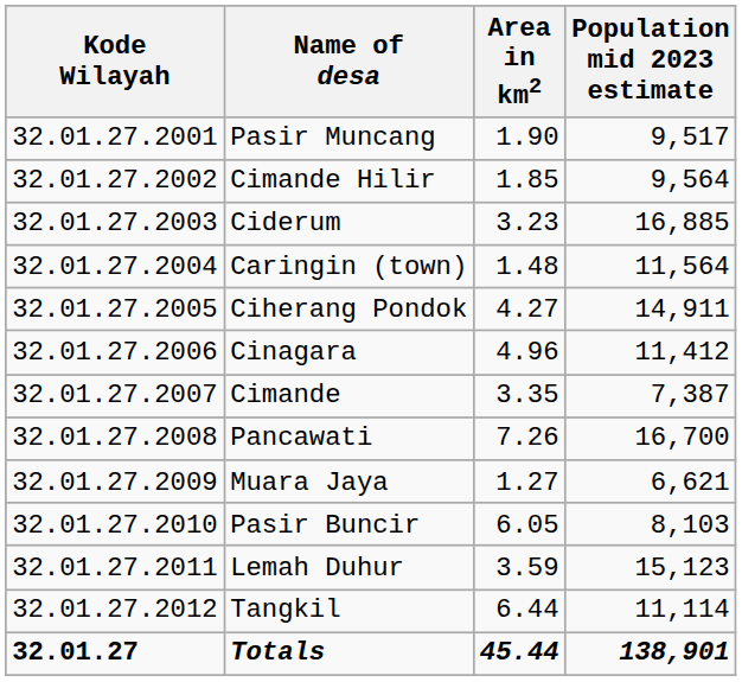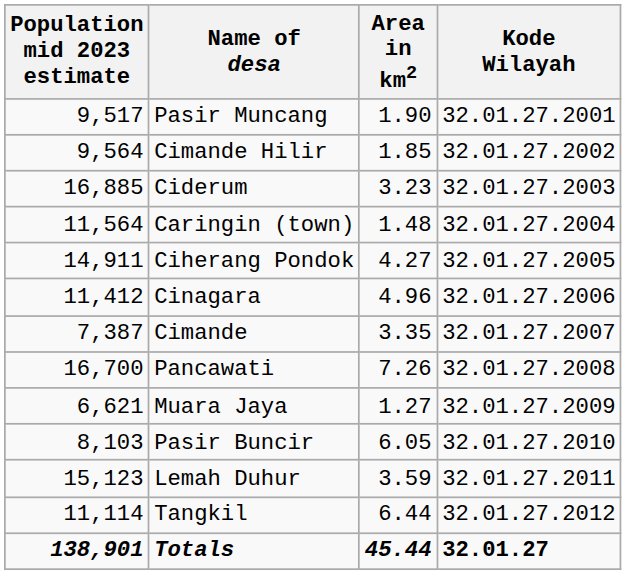 <table class="wikitable">
 <tr>
-<th>Kode <br>Wilayah</th>
+<th>Population<br>mid 2023<br>estimate</th>
 <th>Name of <br> <em>desa</em></th>
 <th>Area <br>in <br>km<sup>2</sup></th>
-<th>Population<br>mid 2023<br>estimate</th>
+<th>Kode <br>Wilayah</th>
 </tr>
 <tr>
-<td>32.01.27.2001</td>
+<td align="right">9,517</td>
 <td>Pasir Muncang</td>
 <td align="right">1.90</td>
-<td align="right">9,517</td>
+<td>32.01.27.2001</td>
 </tr>
 <tr>
-<td>32.01.27.2002</td>
+<td align="right">9,564</td>
 <td>Cimande Hilir</td>
 <td align="right">1.85</td>
-<td align="right">9,564</td>
+<td>32.01.27.2002</td>
 </tr>
 <tr>
-<td>32.01.27.2003</td>
+<td align="right">16,885</td>
 <td>Ciderum</td>
 <td align="right">3.23</td>
-<td align="right">16,885</td>
+<td>32.01.27.2003</td>
 </tr>
 <tr>
-<td>32.01.27.2004</td>
+<td align="right">11,564</td>
 <td>Caringin (town)</td>
 <td align="right">1.48</td>
-<td align="right">11,564</td>
+<td>32.01.27.2004</td>
 </tr>
 <tr>
-<td>32.01.27.2005</td>
+<td align="right">14,911</td>
 <td>Ciherang Pondok</td>
 <td align="right">4.27</td>
-<td align="right">14,911</td>
+<td>32.01.27.2005</td>
 </tr>
 <tr>
-<td>32.01.27.2006</td>
+<td align="right">11,412</td>
 <td>Cinagara</td>
 <td align="right">4.96</td>
-<td align="right">11,412</td>
+<td>32.01.27.2006</td>
 </tr>
 <tr>
-<td>32.01.27.2007</td>
+<td align="right">7,387</td>
 <td>Cimande</td>
 <td align="right">3.35</td>
-<td align="right">7,387</td>
+<td>32.01.27.2007</td>
 </tr>
 <tr>
-<td>32.01.27.2008</td>
+<td align="right">16,700</td>
 <td>Pancawati</td>
 <td align="right">7.26</td>
-<td align="right">16,700</td>
+<td>32.01.27.2008</td>
 </tr>
 <tr>
-<td>32.01.27.2009</td>
+<td align="right">6,621</td>
 <td>Muara Jaya</td>
 <td align="right">1.27</td>
-<td align="right">6,621</td>
+<td>32.01.27.2009</td>
 </tr>
 <tr>
-<td>32.01.27.2010</td>
+<td align="right">8,103</td>
 <td>Pasir Buncir</td>
 <td align="right">6.05</td>
-<td align="right">8,103</td>
+<td>32.01.27.2010</td>
 </tr>
 <tr>
-<td>32.01.27.2011</td>
+<td align="right">15,123</td>
 <td>Lemah Duhur</td>
 <td align="right">3.59</td>
-<td align="right">15,123</td>
+<td>32.01.27.2011</td>
 </tr>
 <tr>
-<td>32.01.27.2012</td>
+<td align="right">11,114</td>
 <td>Tangkil</td>
 <td align="right">6.44</td>
-<td align="right">11,114</td>
+<td>32.01.27.2012</td>
 </tr>
 <tr>
-<td><strong>32.01.27</strong></td>
+<td align="right"><strong><em>138,901</em></strong></td>
 <td><strong><em>Totals</em></strong></td>
 <td align="right"><strong><em>45.44</em></strong></td>
-<td align="right"><strong><em>138,901</em></strong></td>
+<td><strong>32.01.27</strong></td>
 </tr>
 </table>
